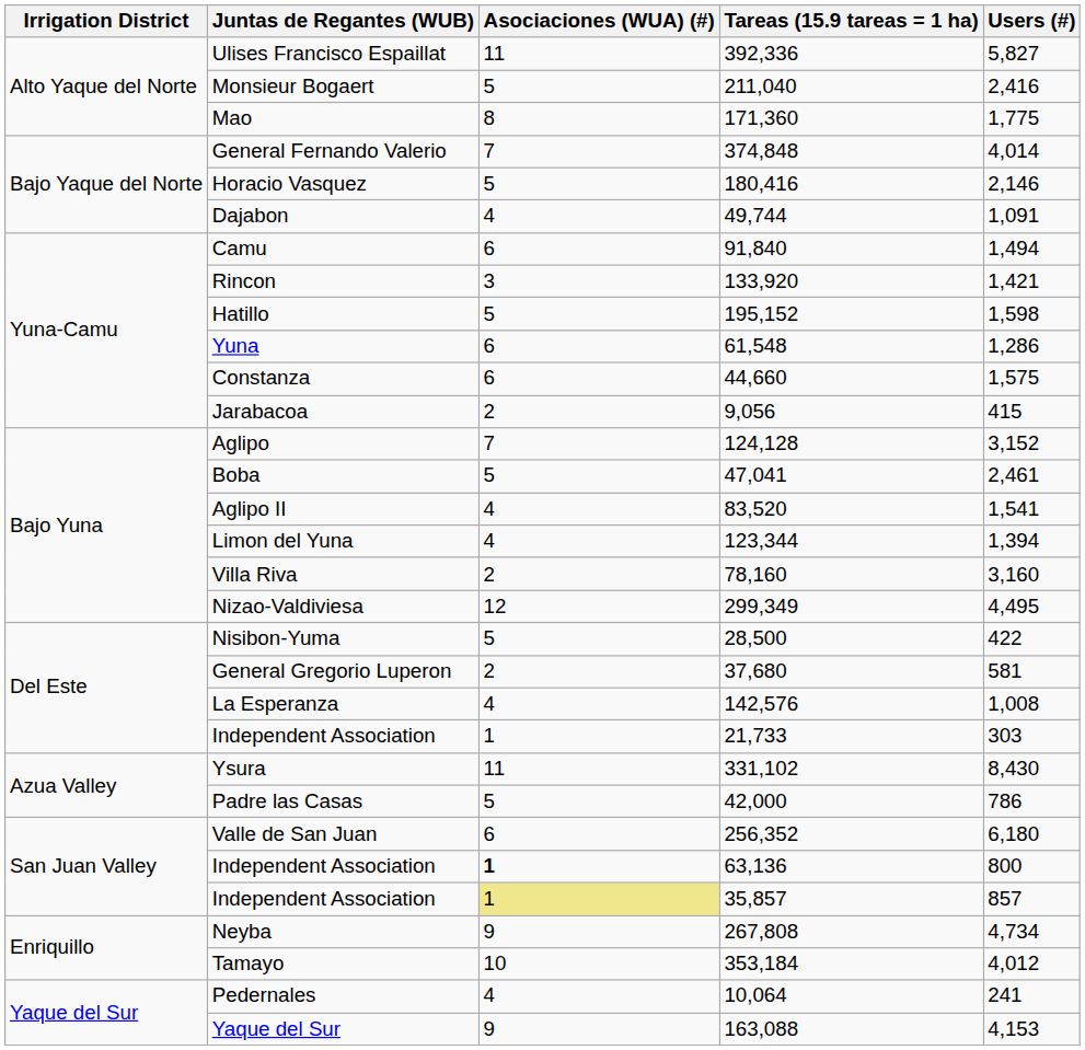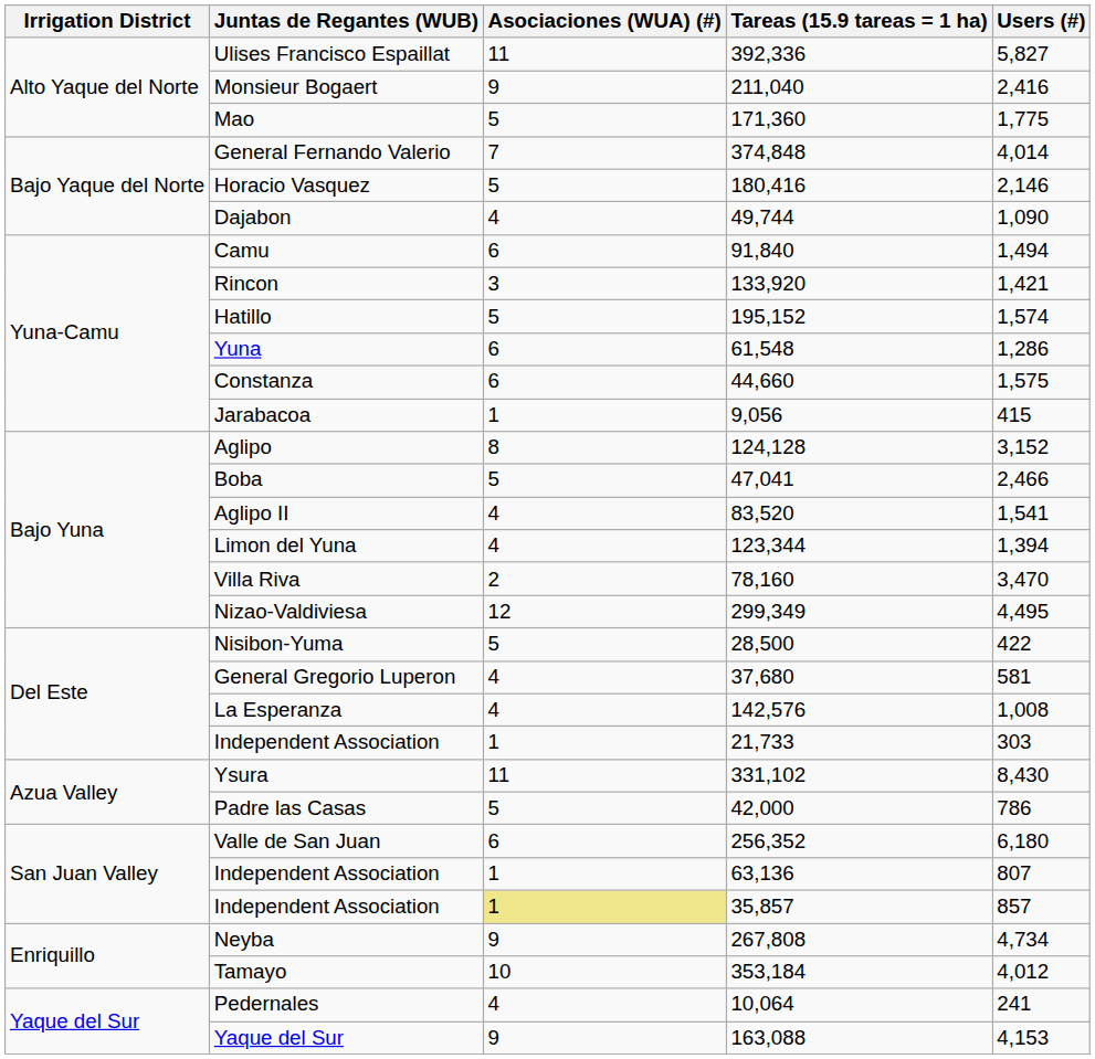 <table class="wikitable">
 <tr>
 <th>Irrigation District</th>
 <th>Juntas de Regantes (WUB)</th>
 <th>Asociaciones (WUA) (#)</th>
 <th>Tareas (15.9 tareas = 1 ha)</th>
 <th>Users (#)</th>
 </tr>
 <tr>
 <td rowspan="3">Alto Yaque del Norte</td>
 <td>Ulises Francisco Espaillat</td>
 <td>11</td>
 <td>392,336</td>
 <td>5,827</td>
 </tr>
 <tr>
 <td>Monsieur Bogaert</td>
-<td>5</td>
+<td>9</td>
 <td>211,040</td>
 <td>2,416</td>
 </tr>
 <tr>
 <td>Mao</td>
-<td>8</td>
+<td>5</td>
 <td>171,360</td>
 <td>1,775</td>
 </tr>
 <tr>
 <td rowspan="3">Bajo Yaque del Norte</td>
 <td>General Fernando Valerio</td>
 <td>7</td>
 <td>374,848</td>
 <td>4,014</td>
 </tr>
 <tr>
 <td>Horacio Vasquez</td>
 <td>5</td>
 <td>180,416</td>
 <td>2,146</td>
 </tr>
 <tr>
 <td>Dajabon</td>
 <td>4</td>
 <td>49,744</td>
-<td>1,091</td>
+<td>1,090</td>
 </tr>
 <tr>
 <td rowspan="6">Yuna-Camu</td>
 <td>Camu</td>
 <td>6</td>
 <td>91,840</td>
 <td>1,494</td>
 </tr>
 <tr>
 <td>Rincon</td>
 <td>3</td>
 <td>133,920</td>
 <td>1,421</td>
 </tr>
 <tr>
 <td>Hatillo</td>
 <td>5</td>
 <td>195,152</td>
-<td>1,598</td>
+<td>1,574</td>
 </tr>
 <tr>
 <td><a href='#'>Yuna</a></td>
 <td>6</td>
 <td>61,548</td>
 <td>1,286</td>
 </tr>
 <tr>
 <td>Constanza</td>
 <td>6</td>
 <td>44,660</td>
 <td>1,575</td>
 </tr>
 <tr>
 <td>Jarabacoa</td>
-<td>2</td>
+<td>1</td>
 <td>9,056</td>
 <td>415</td>
 </tr>
 <tr>
 <td rowspan="6">Bajo Yuna</td>
 <td>Aglipo</td>
-<td>7</td>
+<td>8</td>
 <td>124,128</td>
 <td>3,152</td>
 </tr>
 <tr>
 <td>Boba</td>
 <td>5</td>
 <td>47,041</td>
-<td>2,461</td>
+<td>2,466</td>
 </tr>
 <tr>
 <td>Aglipo II</td>
 <td>4</td>
 <td>83,520</td>
 <td>1,541</td>
 </tr>
 <tr>
 <td>Limon del Yuna</td>
 <td>4</td>
 <td>123,344</td>
 <td>1,394</td>
 </tr>
 <tr>
 <td>Villa Riva</td>
 <td>2</td>
 <td>78,160</td>
-<td>3,160</td>
+<td>3,470</td>
 </tr>
 <tr>
 <td>Nizao-Valdiviesa</td>
 <td>12</td>
 <td>299,349</td>
 <td>4,495</td>
 </tr>
 <tr>
 <td rowspan="4">Del Este</td>
 <td>Nisibon-Yuma</td>
 <td>5</td>
 <td>28,500</td>
 <td>422</td>
 </tr>
 <tr>
 <td>General Gregorio Luperon</td>
-<td>2</td>
+<td>4</td>
 <td>37,680</td>
 <td>581</td>
 </tr>
 <tr>
 <td>La Esperanza</td>
 <td>4</td>
 <td>142,576</td>
 <td>1,008</td>
 </tr>
 <tr>
 <td>Independent Association</td>
 <td>1</td>
 <td>21,733</td>
 <td>303</td>
 </tr>
 <tr>
 <td rowspan="2">Azua Valley</td>
 <td>Ysura</td>
 <td>11</td>
 <td>331,102</td>
 <td>8,430</td>
 </tr>
 <tr>
 <td>Padre las Casas</td>
 <td>5</td>
 <td>42,000</td>
 <td>786</td>
 </tr>
 <tr>
 <td rowspan="3">San Juan Valley</td>
 <td>Valle de San Juan</td>
 <td>6</td>
 <td>256,352</td>
 <td>6,180</td>
 </tr>
 <tr>
 <td>Independent Association</td>
-<td><strong>1</strong></td>
+<td>1</td>
 <td>63,136</td>
-<td>800</td>
+<td>807</td>
 </tr>
 <tr>
 <td>Independent Association</td>
 <td style="background: khaki;">1</td>
 <td>35,857</td>
 <td>857</td>
 </tr>
 <tr>
 <td rowspan="2">Enriquillo</td>
 <td>Neyba</td>
 <td>9</td>
 <td>267,808</td>
 <td>4,734</td>
 </tr>
 <tr>
 <td>Tamayo</td>
 <td>10</td>
 <td>353,184</td>
 <td>4,012</td>
 </tr>
 <tr>
 <td rowspan="2"><a href='#'>Yaque del Sur</a></td>
 <td>Pedernales</td>
 <td>4</td>
 <td>10,064</td>
 <td>241</td>
 </tr>
 <tr>
 <td><a href='#'>Yaque del Sur</a></td>
 <td>9</td>
 <td>163,088</td>
 <td>4,153</td>
 </tr>
 </table>
